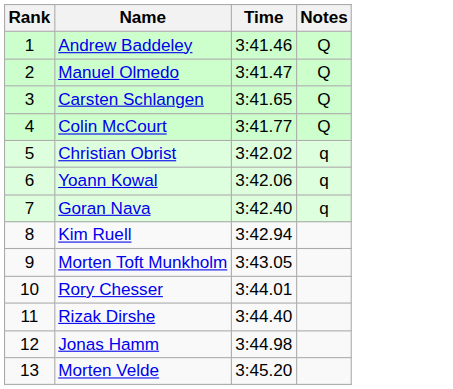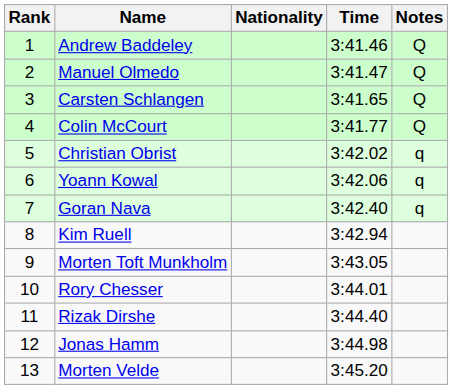 <table class="wikitable sortable" style="text-align:center">
 <tr>
 <th>Rank</th>
 <th>Name</th>
+<th>Nationality</th>
 <th>Time</th>
 <th>Notes</th>
 </tr>
 <tr bgcolor=ccffcc>
 <td>1</td>
 <td align="left"><a href='#'>Andrew Baddeley</a></td>
+<td align=left></td>
 <td>3:41.46</td>
 <td>Q</td>
 </tr>
 <tr bgcolor=ccffcc>
 <td>2</td>
 <td align="left"><a href='#'>Manuel Olmedo</a></td>
+<td align=left></td>
 <td>3:41.47</td>
 <td>Q</td>
 </tr>
 <tr bgcolor=ccffcc>
 <td>3</td>
 <td align="left"><a href='#'>Carsten Schlangen</a></td>
+<td align=left></td>
 <td>3:41.65</td>
 <td>Q</td>
 </tr>
 <tr bgcolor=ccffcc>
 <td>4</td>
 <td align="left"><a href='#'>Colin McCourt</a></td>
+<td align=left></td>
 <td>3:41.77</td>
 <td>Q</td>
 </tr>
 <tr bgcolor=ddffdd>
 <td>5</td>
 <td align="left"><a href='#'>Christian Obrist</a></td>
+<td align=left></td>
 <td>3:42.02</td>
 <td>q</td>
 </tr>
 <tr bgcolor=ddffdd>
 <td>6</td>
 <td align="left"><a href='#'>Yoann Kowal</a></td>
+<td align=left></td>
 <td>3:42.06</td>
 <td>q</td>
 </tr>
 <tr bgcolor=ddffdd>
 <td>7</td>
 <td align="left"><a href='#'>Goran Nava</a></td>
+<td align=left></td>
 <td>3:42.40</td>
 <td>q</td>
 </tr>
 <tr>
 <td>8</td>
 <td align="left"><a href='#'>Kim Ruell</a></td>
+<td align=left></td>
 <td>3:42.94</td>
 <td></td>
 </tr>
 <tr>
 <td>9</td>
 <td align="left"><a href='#'>Morten Toft Munkholm</a></td>
+<td align=left></td>
 <td>3:43.05</td>
 <td></td>
 </tr>
 <tr>
 <td>10</td>
 <td align="left"><a href='#'>Rory Chesser</a></td>
+<td align=left></td>
 <td>3:44.01</td>
 <td></td>
 </tr>
 <tr>
 <td>11</td>
 <td align="left"><a href='#'>Rizak Dirshe</a></td>
+<td align=left></td>
 <td>3:44.40</td>
 <td></td>
 </tr>
 <tr>
 <td>12</td>
 <td align="left"><a href='#'>Jonas Hamm</a></td>
+<td align=left></td>
 <td>3:44.98</td>
 <td></td>
 </tr>
 <tr>
 <td>13</td>
 <td align="left"><a href='#'>Morten Velde</a></td>
+<td align=left></td>
 <td>3:45.20</td>
 <td></td>
 </tr>
 </table>
